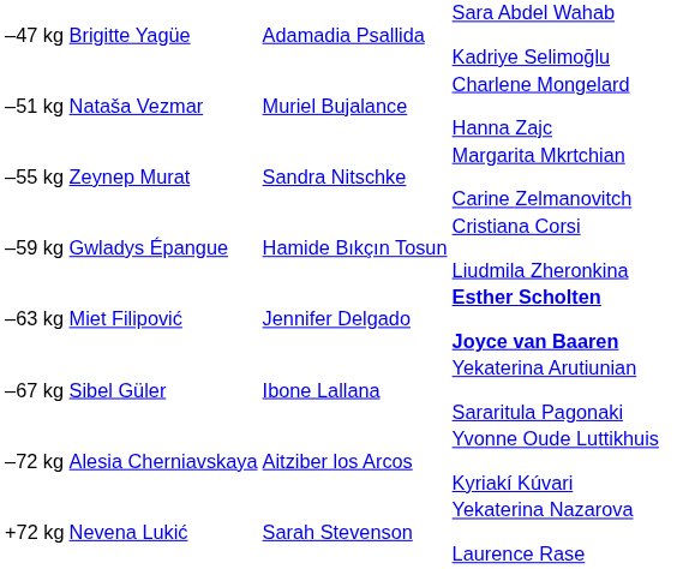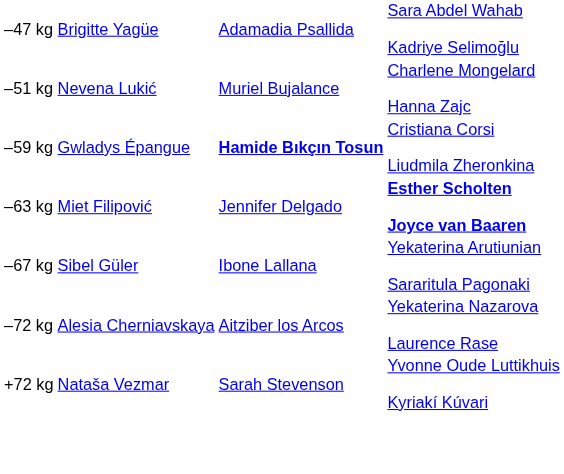 <table>
 <tr>
 <td>–47 kg</td>
 <td><a href='#'>Brigitte Yagüe</a> <br> </td>
 <td><a href='#'>Adamadia Psallida</a> <br> </td>
 <td><a href='#'>Sara Abdel Wahab</a> <br> <br> <a href='#'>Kadriye Selimoğlu</a> <br> </td>
 </tr>
 <tr>
 <td>–51 kg</td>
-<td><a href='#'>Nataša Vezmar</a> <br> </td>
+<td><a href='#'>Nevena Lukić</a> <br> </td>
 <td><a href='#'>Muriel Bujalance</a> <br> </td>
 <td><a href='#'>Charlene Mongelard</a> <br> <br> <a href='#'>Hanna Zajc</a> <br> </td>
 </tr>
 <tr>
-<td>–55 kg</td>
-<td><a href='#'>Zeynep Murat</a> <br> </td>
-<td><a href='#'>Sandra Nitschke</a> <br> </td>
-<td><a href='#'>Margarita Mkrtchian</a> <br> <br> <a href='#'>Carine Zelmanovitch</a> <br> </td>
-</tr>
-<tr>
 <td>–59 kg</td>
 <td><a href='#'>Gwladys Épangue</a> <br> </td>
-<td><a href='#'>Hamide Bıkçın Tosun</a> <br> </td>
+<td><strong><a href='#'>Hamide Bıkçın Tosun</a> <br> </strong></td>
 <td><a href='#'>Cristiana Corsi</a> <br> <br> <a href='#'>Liudmila Zheronkina</a> <br> </td>
 </tr>
 <tr>
 <td>–63 kg</td>
 <td><a href='#'>Miet Filipović</a> <br> </td>
 <td><a href='#'>Jennifer Delgado</a> <br> </td>
 <td><strong><a href='#'>Esther Scholten</a> <br> <br> <a href='#'>Joyce van Baaren</a> <br></strong></td>
 </tr>
 <tr>
 <td>–67 kg</td>
 <td><a href='#'>Sibel Güler</a> <br> </td>
 <td><a href='#'>Ibone Lallana</a> <br> </td>
 <td><a href='#'>Yekaterina Arutiunian</a> <br> <br> <a href='#'>Sararitula Pagonaki</a> <br> </td>
 </tr>
 <tr>
 <td>–72 kg</td>
 <td><a href='#'>Alesia Cherniavskaya</a> <br> </td>
 <td><a href='#'>Aitziber los Arcos</a> <br> </td>
-<td><a href='#'>Yvonne Oude Luttikhuis</a> <br> <br> <a href='#'>Kyriakí Kúvari</a> <br> </td>
+<td><a href='#'>Yekaterina Nazarova</a> <br> <br> <a href='#'>Laurence Rase</a> <br> </td>
 </tr>
 <tr>
 <td>+72 kg</td>
-<td><a href='#'>Nevena Lukić</a> <br> </td>
+<td><a href='#'>Nataša Vezmar</a> <br> </td>
 <td><a href='#'>Sarah Stevenson</a> <br> </td>
-<td><a href='#'>Yekaterina Nazarova</a> <br> <br> <a href='#'>Laurence Rase</a> <br> </td>
+<td><a href='#'>Yvonne Oude Luttikhuis</a> <br> <br> <a href='#'>Kyriakí Kúvari</a> <br> </td>
 </tr>
 </table>
